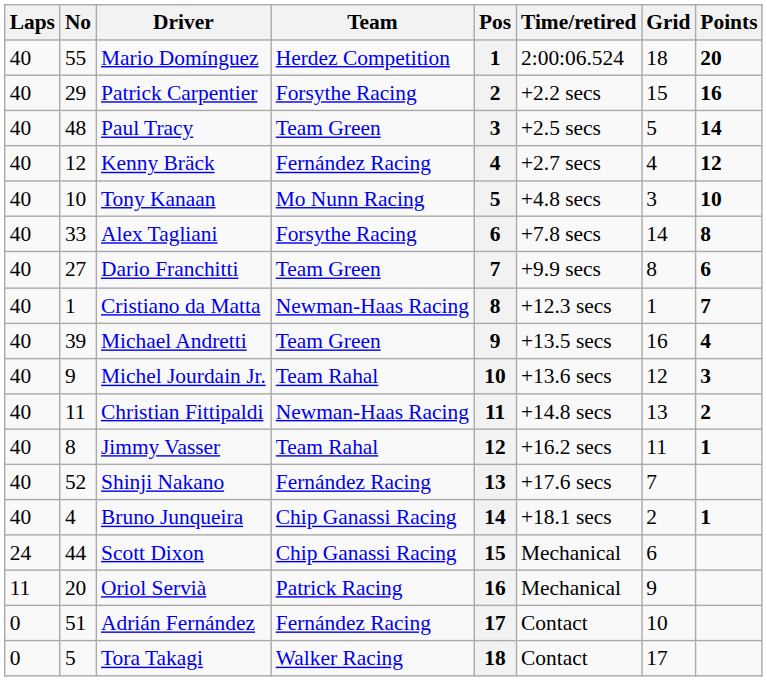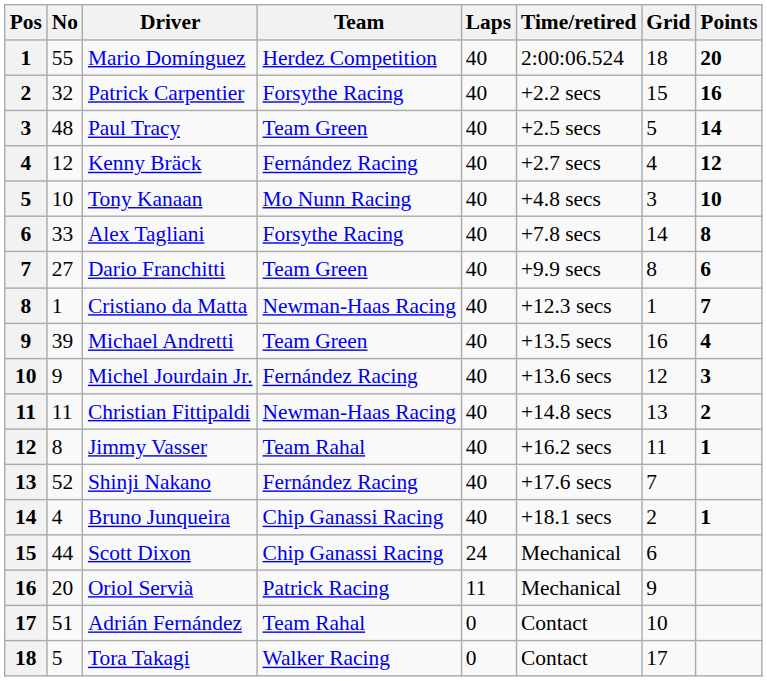 <table class="wikitable" style="font-size:95%;">
 <tr>
-<th>Laps</th>
+<th>Pos</th>
 <th>No</th>
 <th>Driver</th>
 <th>Team</th>
-<th>Pos</th>
+<th>Laps</th>
 <th>Time/retired</th>
 <th>Grid</th>
 <th>Points</th>
 </tr>
 <tr>
-<td>40</td>
+<th>1</th>
 <td>55</td>
 <td> <a href='#'>Mario Domínguez</a></td>
 <td><a href='#'>Herdez Competition</a></td>
-<th>1</th>
+<td>40</td>
 <td>2:00:06.524</td>
 <td>18</td>
 <td><strong>20</strong></td>
 </tr>
 <tr>
-<td>40</td>
-<td>29</td>
+<th>2</th>
+<td>32</td>
 <td> <a href='#'>Patrick Carpentier</a></td>
 <td><a href='#'>Forsythe Racing</a></td>
-<th>2</th>
+<td>40</td>
 <td>+2.2 secs</td>
 <td>15</td>
 <td><strong>16</strong></td>
 </tr>
 <tr>
-<td>40</td>
+<th>3</th>
 <td>48</td>
 <td> <a href='#'>Paul Tracy</a></td>
 <td><a href='#'>Team Green</a></td>
-<th>3</th>
+<td>40</td>
 <td>+2.5 secs</td>
 <td>5</td>
 <td><strong>14</strong></td>
 </tr>
 <tr>
-<td>40</td>
+<th>4</th>
 <td>12</td>
 <td> <a href='#'>Kenny Bräck</a></td>
 <td><a href='#'>Fernández Racing</a></td>
-<th>4</th>
+<td>40</td>
 <td>+2.7 secs</td>
 <td>4</td>
 <td><strong>12</strong></td>
 </tr>
 <tr>
-<td>40</td>
+<th>5</th>
 <td>10</td>
 <td> <a href='#'>Tony Kanaan</a></td>
 <td><a href='#'>Mo Nunn Racing</a></td>
-<th>5</th>
+<td>40</td>
 <td>+4.8 secs</td>
 <td>3</td>
 <td><strong>10</strong></td>
 </tr>
 <tr>
-<td>40</td>
+<th>6</th>
 <td>33</td>
 <td> <a href='#'>Alex Tagliani</a></td>
 <td><a href='#'>Forsythe Racing</a></td>
-<th>6</th>
+<td>40</td>
 <td>+7.8 secs</td>
 <td>14</td>
 <td><strong>8</strong></td>
 </tr>
 <tr>
-<td>40</td>
+<th>7</th>
 <td>27</td>
 <td> <a href='#'>Dario Franchitti</a></td>
 <td><a href='#'>Team Green</a></td>
-<th>7</th>
+<td>40</td>
 <td>+9.9 secs</td>
 <td>8</td>
 <td><strong>6</strong></td>
 </tr>
 <tr>
-<td>40</td>
+<th>8</th>
 <td>1</td>
 <td> <a href='#'>Cristiano da Matta</a></td>
 <td><a href='#'>Newman-Haas Racing</a></td>
-<th>8</th>
+<td>40</td>
 <td>+12.3 secs</td>
 <td>1</td>
 <td><strong>7</strong></td>
 </tr>
 <tr>
-<td>40</td>
+<th>9</th>
 <td>39</td>
 <td> <a href='#'>Michael Andretti</a></td>
 <td><a href='#'>Team Green</a></td>
-<th>9</th>
+<td>40</td>
 <td>+13.5 secs</td>
 <td>16</td>
 <td><strong>4</strong></td>
 </tr>
 <tr>
-<td>40</td>
+<th>10</th>
 <td>9</td>
 <td> <a href='#'>Michel Jourdain Jr.</a></td>
-<td><a href='#'>Team Rahal</a></td>
-<th>10</th>
+<td><a href='#'>Fernández Racing</a></td>
+<td>40</td>
 <td>+13.6 secs</td>
 <td>12</td>
 <td><strong>3</strong></td>
 </tr>
 <tr>
-<td>40</td>
+<th>11</th>
 <td>11</td>
 <td> <a href='#'>Christian Fittipaldi</a></td>
 <td><a href='#'>Newman-Haas Racing</a></td>
-<th>11</th>
+<td>40</td>
 <td>+14.8 secs</td>
 <td>13</td>
 <td><strong>2</strong></td>
 </tr>
 <tr>
-<td>40</td>
+<th>12</th>
 <td>8</td>
 <td> <a href='#'>Jimmy Vasser</a></td>
 <td><a href='#'>Team Rahal</a></td>
-<th>12</th>
+<td>40</td>
 <td>+16.2 secs</td>
 <td>11</td>
 <td><strong>1</strong></td>
 </tr>
 <tr>
-<td>40</td>
+<th>13</th>
 <td>52</td>
 <td> <a href='#'>Shinji Nakano</a></td>
 <td><a href='#'>Fernández Racing</a></td>
-<th>13</th>
+<td>40</td>
 <td>+17.6 secs</td>
 <td>7</td>
 <td></td>
 </tr>
 <tr>
-<td>40</td>
+<th>14</th>
 <td>4</td>
 <td> <a href='#'>Bruno Junqueira</a></td>
 <td><a href='#'>Chip Ganassi Racing</a></td>
-<th>14</th>
+<td>40</td>
 <td>+18.1 secs</td>
 <td>2</td>
 <td><strong>1</strong></td>
 </tr>
 <tr>
-<td>24</td>
+<th>15</th>
 <td>44</td>
 <td> <a href='#'>Scott Dixon</a></td>
 <td><a href='#'>Chip Ganassi Racing</a></td>
-<th>15</th>
+<td>24</td>
 <td>Mechanical</td>
 <td>6</td>
 <td></td>
 </tr>
 <tr>
-<td>11</td>
+<th>16</th>
 <td>20</td>
 <td> <a href='#'>Oriol Servià</a></td>
 <td><a href='#'>Patrick Racing</a></td>
-<th>16</th>
+<td>11</td>
 <td>Mechanical</td>
 <td>9</td>
 <td></td>
 </tr>
 <tr>
-<td>0</td>
+<th>17</th>
 <td>51</td>
 <td> <a href='#'>Adrián Fernández</a></td>
-<td><a href='#'>Fernández Racing</a></td>
-<th>17</th>
+<td><a href='#'>Team Rahal</a></td>
+<td>0</td>
 <td>Contact</td>
 <td>10</td>
 <td></td>
 </tr>
 <tr>
-<td>0</td>
+<th>18</th>
 <td>5</td>
 <td> <a href='#'>Tora Takagi</a></td>
 <td><a href='#'>Walker Racing</a></td>
-<th>18</th>
+<td>0</td>
 <td>Contact</td>
 <td>17</td>
 <td></td>
 </tr>
 </table>
